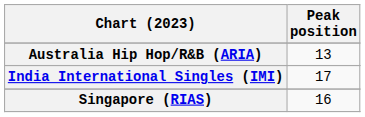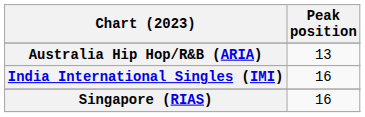 <table class="wikitable sortable plainrowheaders" style="text-align:center">
 <tr>
 <th scope="col">Chart (2023)</th>
 <th scope="col">Peak<br>position</th>
 </tr>
 <tr>
 </tr>
 <tr>
 <th scope="row">Australia Hip Hop/R&B (<a href='#'>ARIA</a>)</th>
 <td>13</td>
 </tr>
 <tr>
 </tr>
 <tr>
 </tr>
 <tr>
 </tr>
 <tr>
 <th scope="row"><a href='#'>India International Singles</a> (<a href='#'>IMI</a>)</th>
-<td>17</td>
+<td>16</td>
 </tr>
 <tr>
 </tr>
 <tr>
 </tr>
 <tr>
 </tr>
 <tr>
 <th scope="row">Singapore (<a href='#'>RIAS</a>)</th>
 <td>16</td>
 </tr>
 <tr>
 </tr>
 <tr>
 </tr>
 <tr>
 </tr>
 <tr>
 </tr>
 <tr>
 </tr>
 </table>
